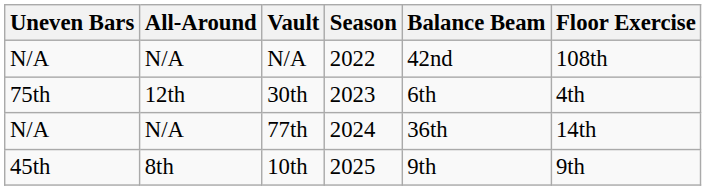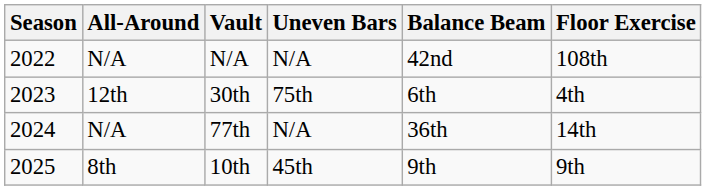 <table class="wikitable">
 <tr>
-<th>Uneven Bars</th>
+<th>Season</th>
 <th>All-Around</th>
 <th>Vault</th>
-<th>Season</th>
+<th>Uneven Bars</th>
 <th>Balance Beam</th>
 <th>Floor Exercise</th>
 </tr>
 <tr>
+<td>2022</td>
 <td>N/A</td>
 <td>N/A</td>
 <td>N/A</td>
-<td>2022</td>
 <td>42nd</td>
 <td>108th</td>
 </tr>
 <tr>
-<td>75th</td>
+<td>2023</td>
 <td>12th</td>
 <td>30th</td>
-<td>2023</td>
+<td>75th</td>
 <td>6th</td>
 <td>4th</td>
 </tr>
 <tr>
-<td>N/A</td>
+<td>2024</td>
 <td>N/A</td>
 <td>77th</td>
-<td>2024</td>
+<td>N/A</td>
 <td>36th</td>
 <td>14th</td>
 </tr>
 <tr>
-<td>45th</td>
+<td>2025</td>
 <td>8th</td>
 <td>10th</td>
-<td>2025</td>
+<td>45th</td>
 <td>9th</td>
 <td>9th</td>
 </tr>
 </table>
